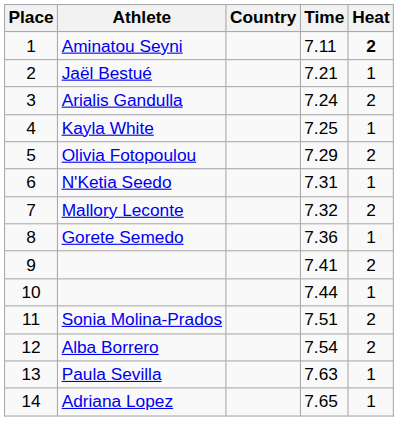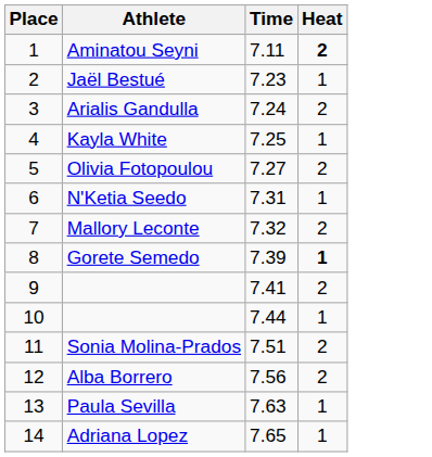 <table class="wikitable">
 <tr>
 <th>Place</th>
 <th>Athlete</th>
-<th>Country</th>
 <th>Time</th>
 <th>Heat</th>
 </tr>
 <tr>
 <td align=center>1</td>
 <td><a href='#'>Aminatou Seyni</a></td>
-<td></td>
 <td>7.11</td>
 <td align=center><strong>2</strong></td>
 </tr>
 <tr>
 <td align=center>2</td>
 <td><a href='#'>Jaël Bestué</a></td>
-<td></td>
-<td>7.21</td>
+<td>7.23</td>
 <td align=center>1</td>
 </tr>
 <tr>
 <td align=center>3</td>
 <td><a href='#'>Arialis Gandulla</a></td>
-<td></td>
 <td>7.24</td>
 <td align=center>2</td>
 </tr>
 <tr>
 <td align=center>4</td>
 <td><a href='#'>Kayla White</a></td>
-<td></td>
 <td>7.25</td>
 <td align=center>1</td>
 </tr>
 <tr>
 <td align=center>5</td>
 <td><a href='#'>Olivia Fotopoulou</a></td>
-<td></td>
-<td>7.29</td>
+<td>7.27</td>
 <td align=center>2</td>
 </tr>
 <tr>
 <td align=center>6</td>
 <td><a href='#'>N'Ketia Seedo</a></td>
-<td></td>
 <td>7.31</td>
 <td align=center>1</td>
 </tr>
 <tr>
 <td align=center>7</td>
 <td><a href='#'>Mallory Leconte</a></td>
-<td></td>
 <td>7.32</td>
 <td align=center>2</td>
 </tr>
 <tr>
 <td align=center>8</td>
 <td><a href='#'>Gorete Semedo</a></td>
-<td></td>
-<td>7.36</td>
-<td align=center>1</td>
+<td>7.39</td>
+<td align=center><strong>1</strong></td>
 </tr>
 <tr>
 <td align=center>9</td>
-<td></td>
 <td></td>
 <td>7.41</td>
 <td align=center>2</td>
 </tr>
 <tr>
 <td align=center>10</td>
 <td></td>
-<td></td>
 <td>7.44</td>
 <td align=center>1</td>
 </tr>
 <tr>
 <td align=center>11</td>
 <td><a href='#'>Sonia Molina-Prados</a></td>
-<td></td>
 <td>7.51</td>
 <td align=center>2</td>
 </tr>
 <tr>
 <td align=center>12</td>
 <td><a href='#'>Alba Borrero</a></td>
-<td></td>
-<td>7.54</td>
+<td>7.56</td>
 <td align=center>2</td>
 </tr>
 <tr>
 <td align=center>13</td>
 <td><a href='#'>Paula Sevilla</a></td>
-<td></td>
 <td>7.63</td>
 <td align=center>1</td>
 </tr>
 <tr>
 <td align=center>14</td>
 <td><a href='#'>Adriana Lopez</a></td>
-<td></td>
 <td>7.65</td>
 <td align=center>1</td>
 </tr>
 </table>
